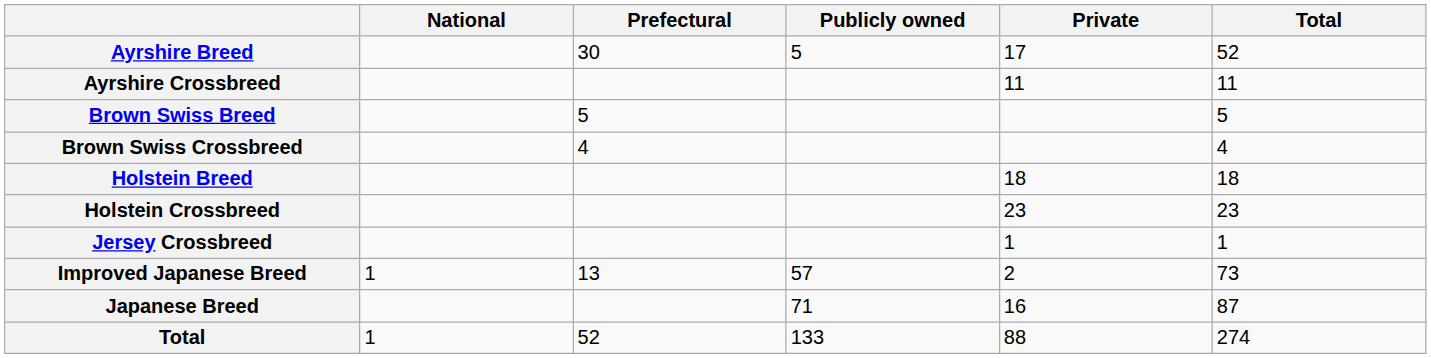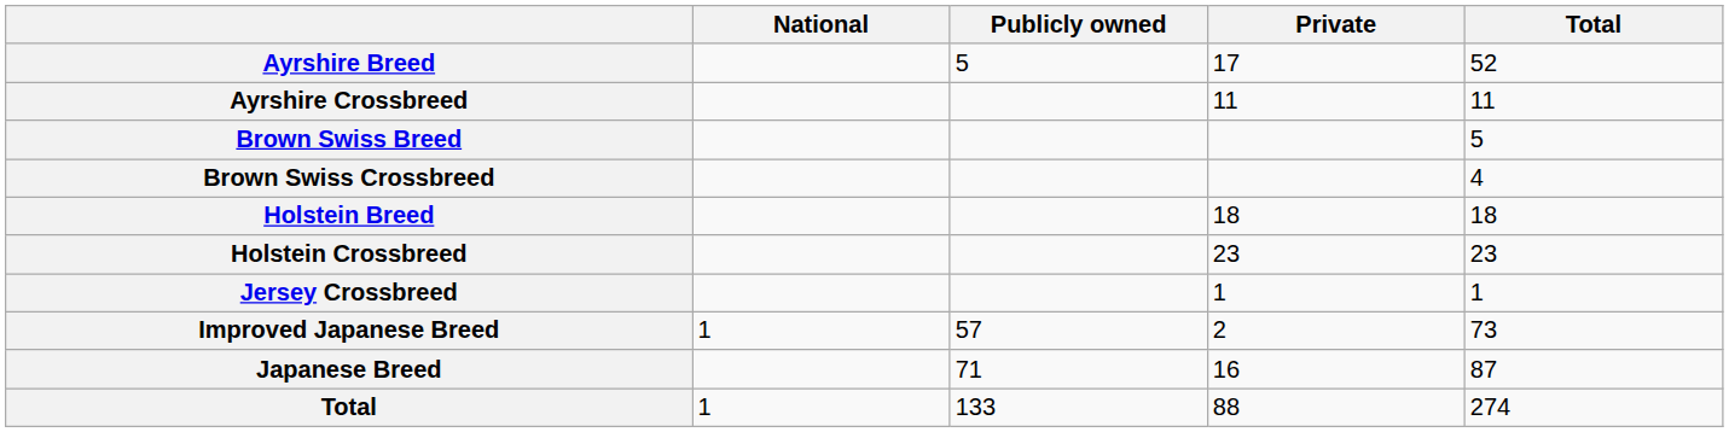 <table class="wikitable" style="width:90%;" style="text-align:center;">
 <tr>
 <th></th>
 <th style="width: 15%;">National</th>
-<th style="width: 15%;">Prefectural</th>
 <th style="width: 15%;">Publicly owned</th>
 <th style="width: 15%;">Private</th>
 <th style="width: 15%;">Total</th>
 </tr>
 <tr private !>
 <th><a href='#'>Ayrshire Breed</a></th>
 <td></td>
-<td>30</td>
 <td>5</td>
 <td>17</td>
 <td>52</td>
 </tr>
 <tr !>
 <th>Ayrshire Crossbreed</th>
 <td></td>
 <td></td>
-<td></td>
 <td>11</td>
 <td>11</td>
 </tr>
 <tr !>
 <th><a href='#'>Brown Swiss Breed</a></th>
 <td></td>
-<td>5</td>
 <td></td>
 <td></td>
 <td>5</td>
 </tr>
 <tr !>
 <th>Brown Swiss Crossbreed</th>
 <td></td>
-<td>4</td>
 <td></td>
 <td></td>
 <td>4</td>
 </tr>
 <tr !>
 <th><a href='#'>Holstein Breed</a></th>
-<td></td>
 <td></td>
 <td></td>
 <td>18</td>
 <td>18</td>
 </tr>
 <tr !>
 <th>Holstein Crossbreed</th>
 <td></td>
 <td></td>
-<td></td>
 <td>23</td>
 <td>23</td>
 </tr>
 <tr !>
 <th><a href='#'>Jersey</a> Crossbreed</th>
-<td></td>
 <td></td>
 <td></td>
 <td>1</td>
 <td>1</td>
 </tr>
 <tr !>
 <th>Improved Japanese Breed</th>
 <td>1</td>
-<td>13</td>
 <td>57</td>
 <td>2</td>
 <td>73</td>
 </tr>
 <tr !>
 <th>Japanese Breed</th>
-<td></td>
 <td></td>
 <td>71</td>
 <td>16</td>
 <td>87</td>
 </tr>
 <tr !>
 <th>Total</th>
 <td>1</td>
-<td>52</td>
 <td>133</td>
 <td>88</td>
 <td>274</td>
 </tr>
 </table>
